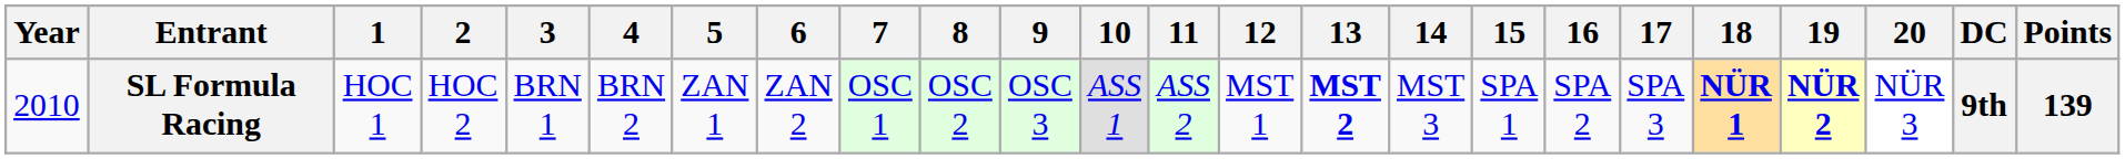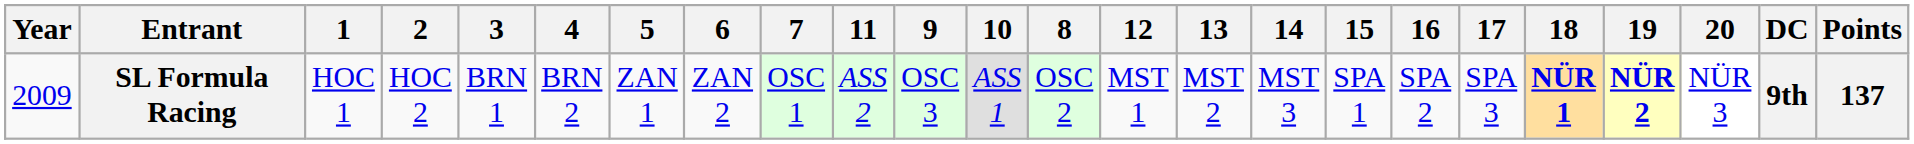 <table class="wikitable" style="text-align:center; font-size:85%">
 <tr>
 <th>Year</th>
 <th>Entrant</th>
 <th>1</th>
 <th>2</th>
 <th>3</th>
 <th>4</th>
 <th>5</th>
 <th>6</th>
 <th>7</th>
-<th>8</th>
+<th>11</th>
 <th>9</th>
 <th>10</th>
-<th>11</th>
+<th>8</th>
 <th>12</th>
 <th>13</th>
 <th>14</th>
 <th>15</th>
 <th>16</th>
 <th>17</th>
 <th>18</th>
 <th>19</th>
 <th>20</th>
 <th>DC</th>
 <th>Points</th>
 </tr>
 <tr>
-<td><a href='#'>2010</a></td>
+<td><a href='#'>2009</a></td>
 <th>SL Formula Racing</th>
 <td style="background:#;"><a href='#'>HOC<br>1</a><br></td>
 <td style="background:#;"><a href='#'>HOC<br>2</a><br></td>
 <td style="background:#;"><a href='#'>BRN<br>1</a><br></td>
 <td style="background:#;"><a href='#'>BRN<br>2</a><br></td>
 <td style="background:#;"><a href='#'>ZAN<br>1</a><br></td>
 <td style="background:#;"><a href='#'>ZAN<br>2</a><br></td>
 <td style="background:#dfffdf;"><a href='#'>OSC<br>1</a><br></td>
-<td style="background:#dfffdf;"><a href='#'>OSC<br>2</a><br></td>
+<td style="background:#dfffdf;"><em><a href='#'>ASS<br>2</a></em><br></td>
 <td style="background:#dfffdf;"><a href='#'>OSC<br>3</a><br></td>
 <td style="background:#dfdfdf;"><em><a href='#'>ASS<br>1</a></em><br></td>
-<td style="background:#dfffdf;"><em><a href='#'>ASS<br>2</a></em><br></td>
+<td style="background:#dfffdf;"><a href='#'>OSC<br>2</a><br></td>
 <td style="background:#;"><a href='#'>MST<br>1</a><br></td>
-<td style="background:#;"><strong><a href='#'>MST<br>2</a><br></strong></td>
+<td style="background:#;"><a href='#'>MST<br>2</a><br></td>
 <td style="background:#;"><a href='#'>MST<br>3</a><br></td>
 <td style="background:#;"><a href='#'>SPA<br>1</a><br></td>
 <td style="background:#;"><a href='#'>SPA<br>2</a><br></td>
 <td style="background:#;"><a href='#'>SPA<br>3</a><br></td>
 <td style="background:#ffdf9f;"><strong><a href='#'>NÜR<br>1</a><br></strong></td>
 <td style="background:#ffffbf;"><strong><a href='#'>NÜR<br>2</a></strong><br></td>
 <td style="background:#FFFFFF;"><a href='#'>NÜR<br>3</a><br></td>
 <th>9th</th>
-<th>139</th>
+<th>137</th>
 </tr>
 </table>
